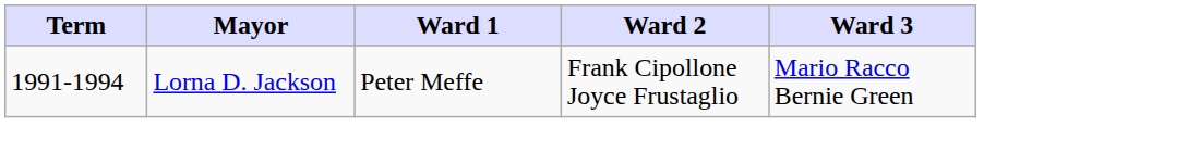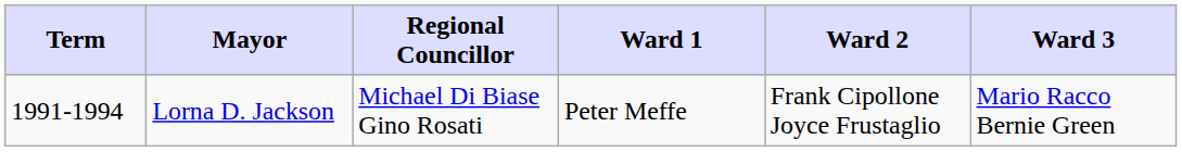 <table class="wikitable">
 <tr>
 <th style="background:#ddf; width:80px;">Term</th>
 <th style="background:#ddf; width:120px;">Mayor</th>
+<th style="background:#ddf; width:120px;">Regional Councillor</th>
 <th style="background:#ddf; width:120px;">Ward 1</th>
 <th style="background:#ddf; width:120px;">Ward 2</th>
 <th style="background:#ddf; width:120px;">Ward 3</th>
 </tr>
 <tr>
 <td>1991-1994</td>
 <td><a href='#'>Lorna D. Jackson</a></td>
+<td><a href='#'>Michael Di Biase</a><br>Gino Rosati</td>
 <td>Peter Meffe</td>
 <td>Frank Cipollone<br>Joyce Frustaglio</td>
 <td><a href='#'>Mario Racco</a><br>Bernie Green</td>
 </tr>
 </table>
